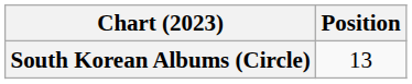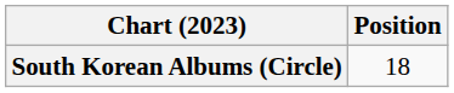 <table class="wikitable plainrowheaders" style="text-align:center">
 <tr>
 <th scope="col">Chart (2023)</th>
 <th scope="col">Position</th>
 </tr>
 <tr>
 <th scope="row">South Korean Albums (Circle)</th>
-<td>13</td>
+<td>18</td>
 </tr>
 </table>
